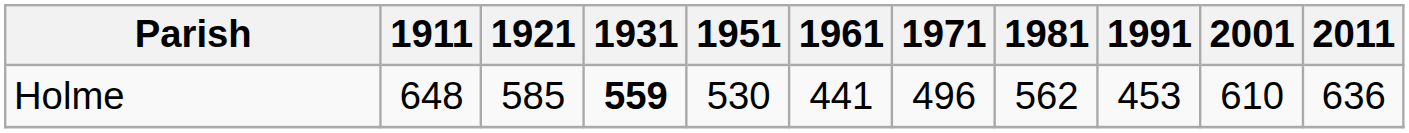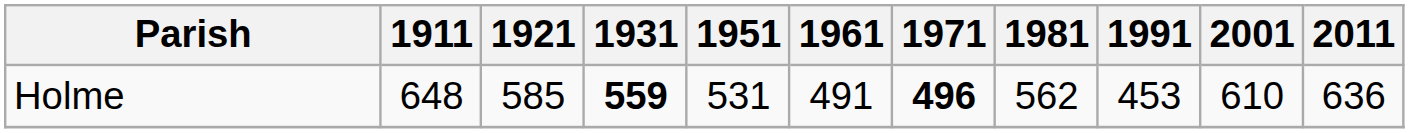 <table class="wikitable" style="text-align:center;">
 <tr>
 <th width="150">Parish<br></th>
 <th width="30">1911<br></th>
 <th width="30">1921<br></th>
 <th width="30">1931<br></th>
 <th width="30">1951<br></th>
 <th width="30">1961<br></th>
 <th width="30">1971<br></th>
 <th width="30">1981<br></th>
 <th width="30">1991<br></th>
 <th width="30">2001<br></th>
 <th width="30">2011 <br></th>
 </tr>
 <tr>
 <td align=left>Holme</td>
 <td align="center">648</td>
 <td align="center">585</td>
 <td align="center"><strong>559</strong></td>
-<td align="center">530</td>
-<td align="center">441</td>
-<td align="center">496</td>
+<td align="center">531</td>
+<td align="center">491</td>
+<td align="center"><strong>496</strong></td>
 <td align="center">562</td>
 <td align="center">453</td>
 <td align="center">610</td>
 <td align="center">636</td>
 </tr>
 <tr>
 </tr>
 </table>
